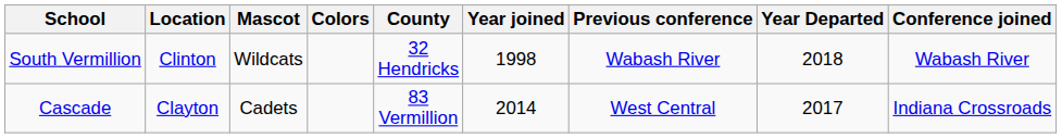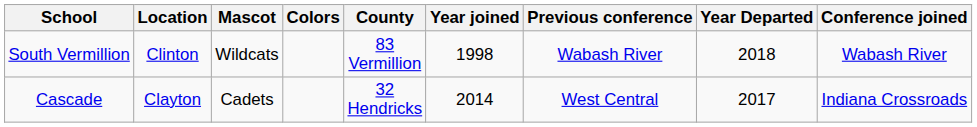 <table class="wikitable" style="text-align:center">
 <tr>
 <th>School</th>
 <th>Location</th>
 <th>Mascot</th>
 <th>Colors</th>
 <th>County</th>
 <th>Year joined</th>
 <th>Previous conference</th>
 <th>Year Departed</th>
 <th>Conference joined</th>
 </tr>
 <tr>
 <td><a href='#'>South Vermillion</a></td>
 <td><a href='#'>Clinton</a></td>
 <td>Wildcats</td>
 <td>  </td>
-<td><a href='#'>32 <br>Hendricks</a></td>
+<td><a href='#'>83 <br>Vermillion</a></td>
 <td>1998</td>
 <td><a href='#'>Wabash River</a></td>
 <td>2018</td>
 <td><a href='#'>Wabash River</a></td>
 </tr>
 <tr>
 <td><a href='#'>Cascade</a></td>
 <td><a href='#'>Clayton</a></td>
 <td>Cadets</td>
 <td>  </td>
-<td><a href='#'>83 <br>Vermillion</a></td>
+<td><a href='#'>32 <br>Hendricks</a></td>
 <td>2014</td>
 <td><a href='#'>West Central</a></td>
 <td>2017</td>
 <td><a href='#'>Indiana Crossroads</a></td>
 </tr>
 </table>
